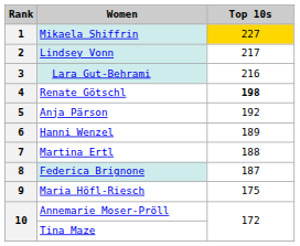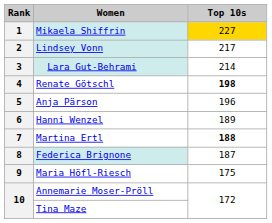 <table class="wikitable plainrowheaders" style="background:#fff; font-size:86%; line-height:16px; border:grey solid 1px; border-collapse:collapse">
 <tr>
 <th style="background-color: #ccc;" width="30">Rank</th>
 <th style="background-color: #ccc;" width="180">Women</th>
 <th style="background:#ccc; width:30%">Top 10s</th>
 </tr>
 <tr>
 <th>1</th>
 <td align=left bgcolor=CFECEC> <a href='#'>Mikaela Shiffrin</a></td>
 <td style="background-color: gold" align=center>227</td>
 </tr>
 <tr>
 <th>2</th>
 <td align=left bgcolor=CFECEC> <a href='#'>Lindsey Vonn</a></td>
 <td align=center>217</td>
 </tr>
 <tr>
 <th>3</th>
 <td align=left bgcolor=CFECEC>  <a href='#'>Lara Gut-Behrami</a></td>
-<td align=center>216</td>
+<td align=center>214</td>
 </tr>
 <tr>
 <th>4</th>
 <td align=left> <a href='#'>Renate Götschl</a></td>
 <td align=center><strong>198</strong></td>
 </tr>
 <tr>
 <th>5</th>
 <td align=left> <a href='#'>Anja Pärson</a></td>
-<td align=center>192</td>
+<td align=center>196</td>
 </tr>
 <tr>
 <th>6</th>
 <td align=left> <a href='#'>Hanni Wenzel</a></td>
 <td align=center>189</td>
 </tr>
 <tr>
 <th>7</th>
 <td align=left> <a href='#'>Martina Ertl</a></td>
-<td align=center>188</td>
+<td align=center><strong>188</strong></td>
 </tr>
 <tr>
 <th>8</th>
 <td align=left bgcolor=CFECEC> <a href='#'>Federica Brignone</a></td>
 <td align=center>187</td>
 </tr>
 <tr>
 <th>9</th>
 <td align=left> <a href='#'>Maria Höfl-Riesch</a></td>
 <td align=center>175</td>
 </tr>
 <tr>
 <th rowspan=2>10</th>
 <td align=left> <a href='#'>Annemarie Moser-Pröll</a></td>
 <td align=center rowspan=2>172</td>
 </tr>
 <tr>
 <td align=left> <a href='#'>Tina Maze</a></td>
 </tr>
 </table>
